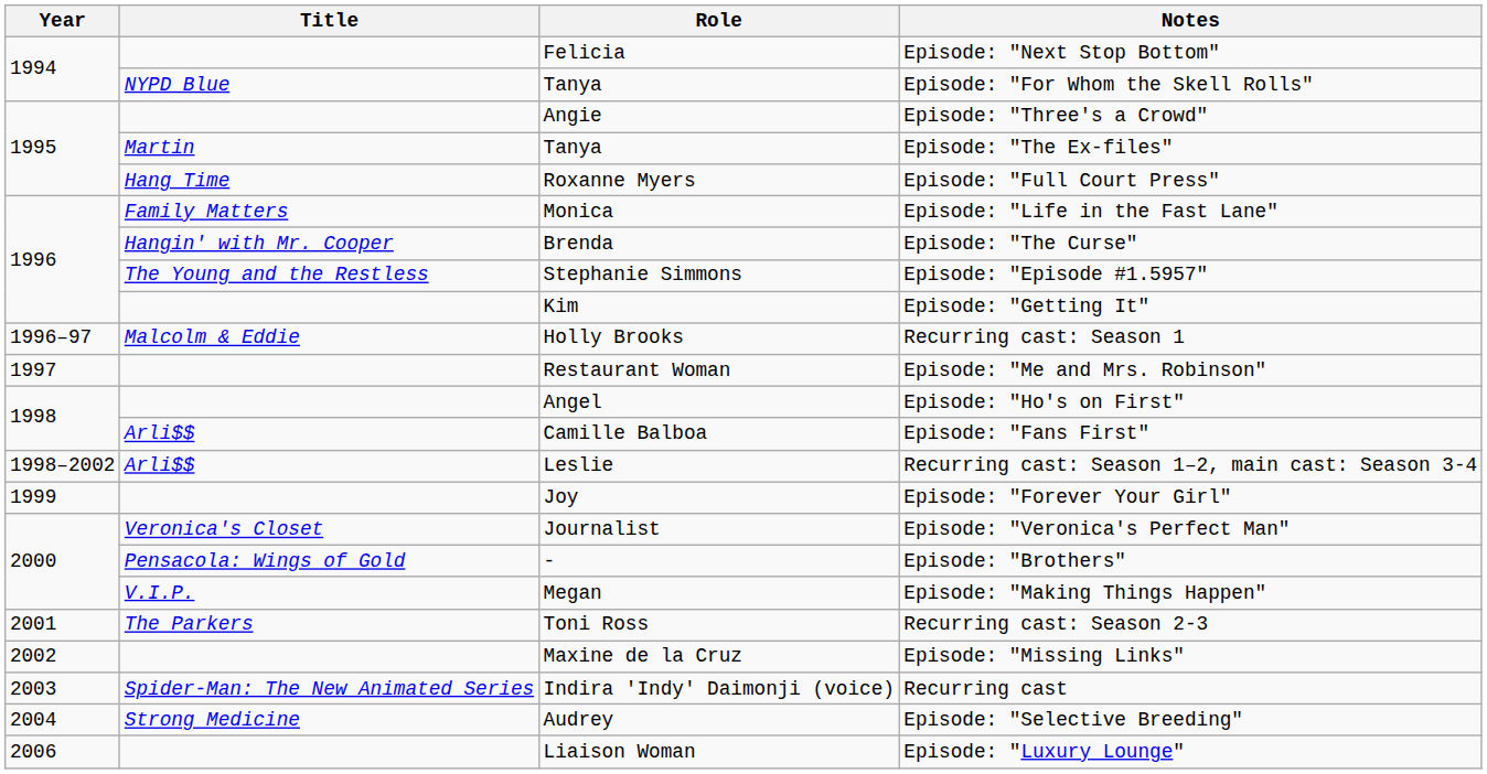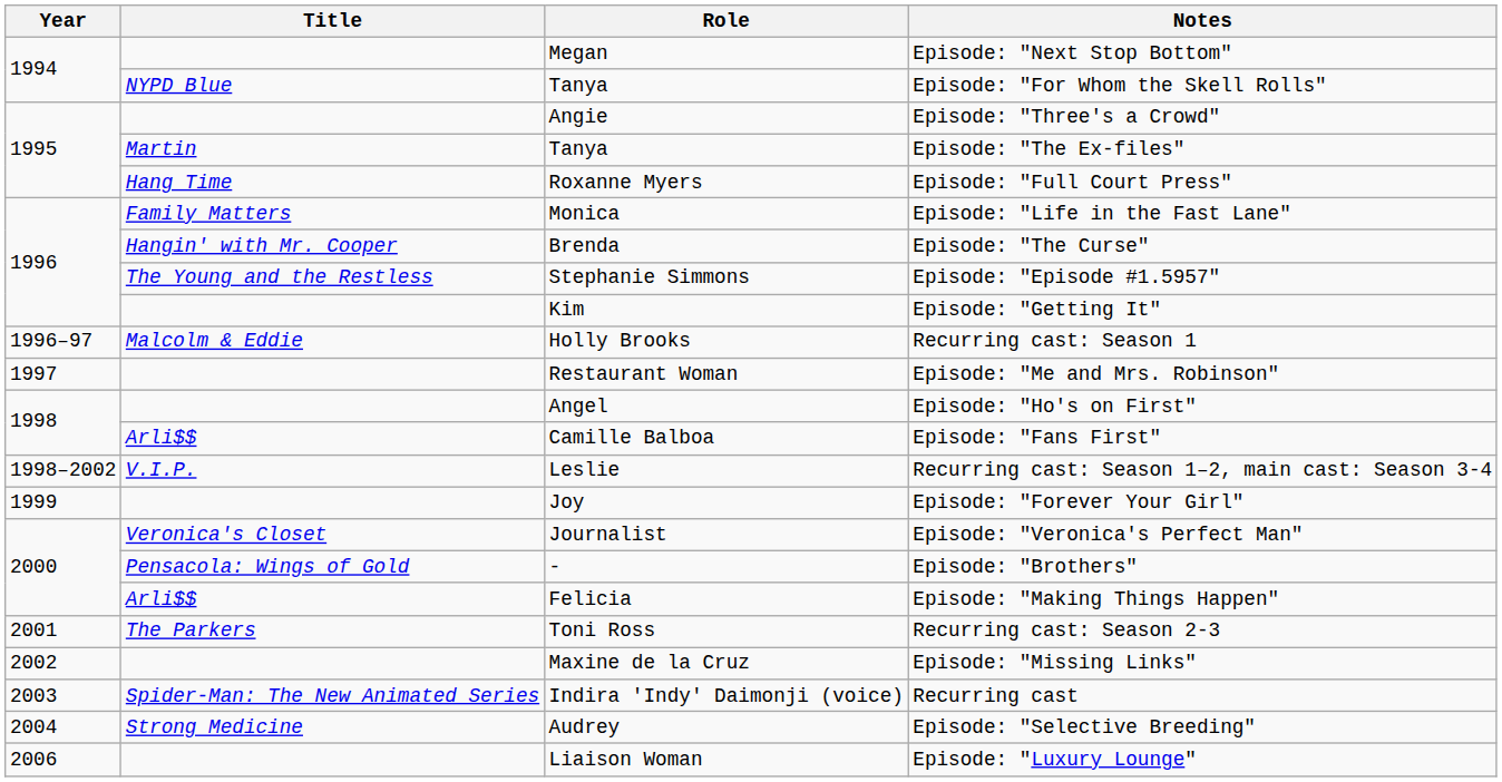 <table class="wikitable plainrowheaders sortable" style="margin-right: 0;">
 <tr>
 <th scope="col">Year</th>
 <th scope="col">Title</th>
 <th scope="col">Role</th>
 <th scope="col" class="unsortable">Notes</th>
 </tr>
 <tr>
 <td rowspan=2>1994</td>
 <td><em></em></td>
-<td>Felicia</td>
+<td>Megan</td>
 <td>Episode: "Next Stop Bottom"</td>
 </tr>
 <tr>
 <td><em><a href='#'>NYPD Blue</a></em></td>
 <td>Tanya</td>
 <td>Episode: "For Whom the Skell Rolls"</td>
 </tr>
 <tr>
 <td rowspan=3>1995</td>
 <td><em></em></td>
 <td>Angie</td>
 <td>Episode: "Three's a Crowd"</td>
 </tr>
 <tr>
 <td><em><a href='#'>Martin</a></em></td>
 <td>Tanya</td>
 <td>Episode: "The Ex-files"</td>
 </tr>
 <tr>
 <td><em><a href='#'>Hang Time</a></em></td>
 <td>Roxanne Myers</td>
 <td>Episode: "Full Court Press"</td>
 </tr>
 <tr>
 <td rowspan=4>1996</td>
 <td><em><a href='#'>Family Matters</a></em></td>
 <td>Monica</td>
 <td>Episode: "Life in the Fast Lane"</td>
 </tr>
 <tr>
 <td><em><a href='#'>Hangin' with Mr. Cooper</a></em></td>
 <td>Brenda</td>
 <td>Episode: "The Curse"</td>
 </tr>
 <tr>
 <td><em><a href='#'>The Young and the Restless</a></em></td>
 <td>Stephanie Simmons</td>
 <td>Episode: "Episode #1.5957"</td>
 </tr>
 <tr>
 <td><em></em></td>
 <td>Kim</td>
 <td>Episode: "Getting It"</td>
 </tr>
 <tr>
 <td>1996–97</td>
 <td><em><a href='#'>Malcolm & Eddie</a></em></td>
 <td>Holly Brooks</td>
 <td>Recurring cast: Season 1</td>
 </tr>
 <tr>
 <td>1997</td>
 <td><em></em></td>
 <td>Restaurant Woman</td>
 <td>Episode: "Me and Mrs. Robinson"</td>
 </tr>
 <tr>
 <td rowspan=2>1998</td>
 <td><em></em></td>
 <td>Angel</td>
 <td>Episode: "Ho's on First"</td>
 </tr>
 <tr>
 <td><em><a href='#'>Arli$$</a></em></td>
 <td>Camille Balboa</td>
 <td>Episode: "Fans First"</td>
 </tr>
 <tr>
 <td>1998–2002</td>
-<td><em><a href='#'>Arli$$</a></em></td>
+<td><em><a href='#'>V.I.P.</a></em></td>
 <td>Leslie</td>
 <td>Recurring cast: Season 1–2, main cast: Season 3-4</td>
 </tr>
 <tr>
 <td>1999</td>
 <td><em></em></td>
 <td>Joy</td>
 <td>Episode: "Forever Your Girl"</td>
 </tr>
 <tr>
 <td rowspan=3>2000</td>
 <td><em><a href='#'>Veronica's Closet</a></em></td>
 <td>Journalist</td>
 <td>Episode: "Veronica's Perfect Man"</td>
 </tr>
 <tr>
 <td><em><a href='#'>Pensacola: Wings of Gold</a></em></td>
 <td>-</td>
 <td>Episode: "Brothers"</td>
 </tr>
 <tr>
-<td><em><a href='#'>V.I.P.</a></em></td>
-<td>Megan</td>
+<td><em><a href='#'>Arli$$</a></em></td>
+<td>Felicia</td>
 <td>Episode: "Making Things Happen"</td>
 </tr>
 <tr>
 <td>2001</td>
 <td><em><a href='#'>The Parkers</a></em></td>
 <td>Toni Ross</td>
 <td>Recurring cast: Season 2-3</td>
 </tr>
 <tr>
 <td>2002</td>
 <td><em></em></td>
 <td>Maxine de la Cruz</td>
 <td>Episode: "Missing Links"</td>
 </tr>
 <tr>
 <td>2003</td>
 <td><em><a href='#'>Spider-Man: The New Animated Series</a></em></td>
 <td>Indira 'Indy' Daimonji (voice)</td>
 <td>Recurring cast</td>
 </tr>
 <tr>
 <td>2004</td>
 <td><em><a href='#'>Strong Medicine</a></em></td>
 <td>Audrey</td>
 <td>Episode: "Selective Breeding"</td>
 </tr>
 <tr>
 <td>2006</td>
 <td><em></em></td>
 <td>Liaison Woman</td>
 <td>Episode: "<a href='#'>Luxury Lounge</a>"</td>
 </tr>
 </table>
